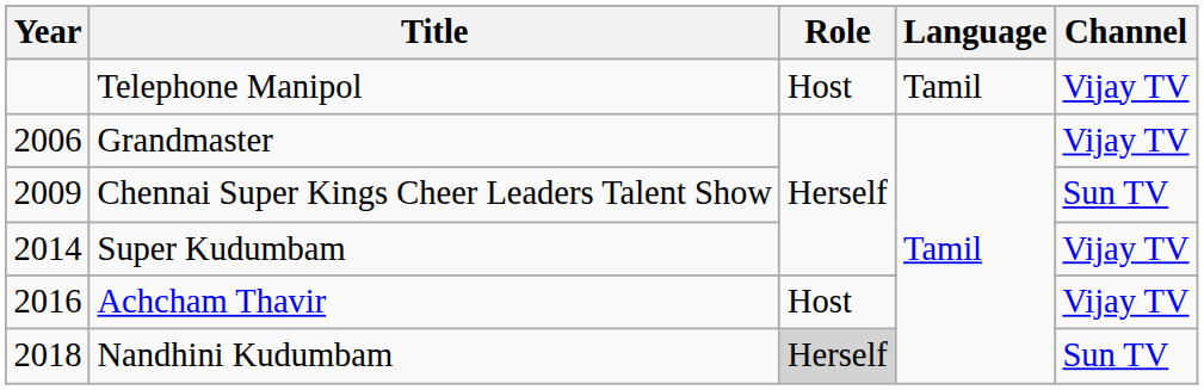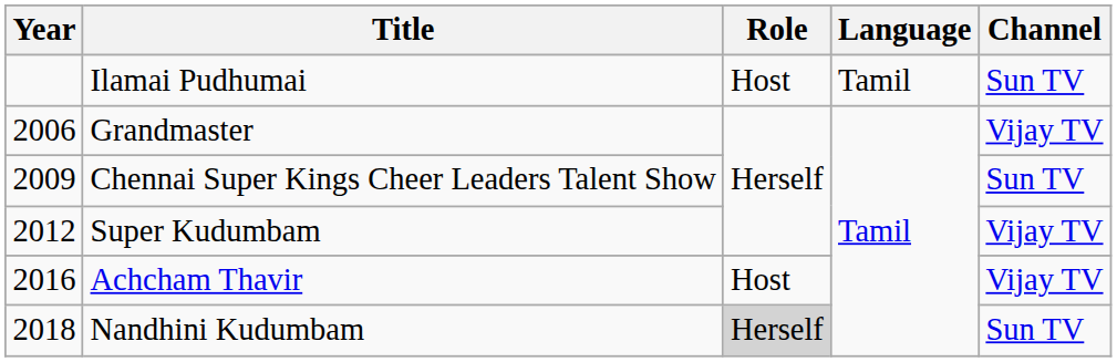 <table class="wikitable">
 <tr style="background:#ccc; text-align:center;">
 <th>Year</th>
 <th>Title</th>
 <th>Role</th>
 <th>Language</th>
 <th>Channel</th>
 </tr>
 <tr>
 <td></td>
-<td>Telephone Manipol</td>
+<td>Ilamai Pudhumai</td>
 <td>Host</td>
 <td>Tamil</td>
-<td><a href='#'>Vijay TV</a></td>
+<td><a href='#'>Sun TV</a></td>
 </tr>
 <tr>
 <td>2006</td>
 <td>Grandmaster</td>
 <td rowspan=3>Herself</td>
 <td rowspan=5><a href='#'>Tamil</a></td>
 <td><a href='#'>Vijay TV</a></td>
 </tr>
 <tr>
 <td>2009</td>
 <td>Chennai Super Kings Cheer Leaders Talent Show</td>
 <td><a href='#'>Sun TV</a></td>
 </tr>
 <tr>
-<td>2014</td>
+<td>2012</td>
 <td>Super Kudumbam</td>
 <td><a href='#'>Vijay TV</a></td>
 </tr>
 <tr>
 <td>2016</td>
 <td><a href='#'>Achcham Thavir</a></td>
 <td>Host</td>
 <td><a href='#'>Vijay TV</a></td>
 </tr>
 <tr>
 <td>2018</td>
 <td>Nandhini Kudumbam</td>
 <td style="background: lightgrey;">Herself</td>
 <td><a href='#'>Sun TV</a></td>
 </tr>
 </table>
